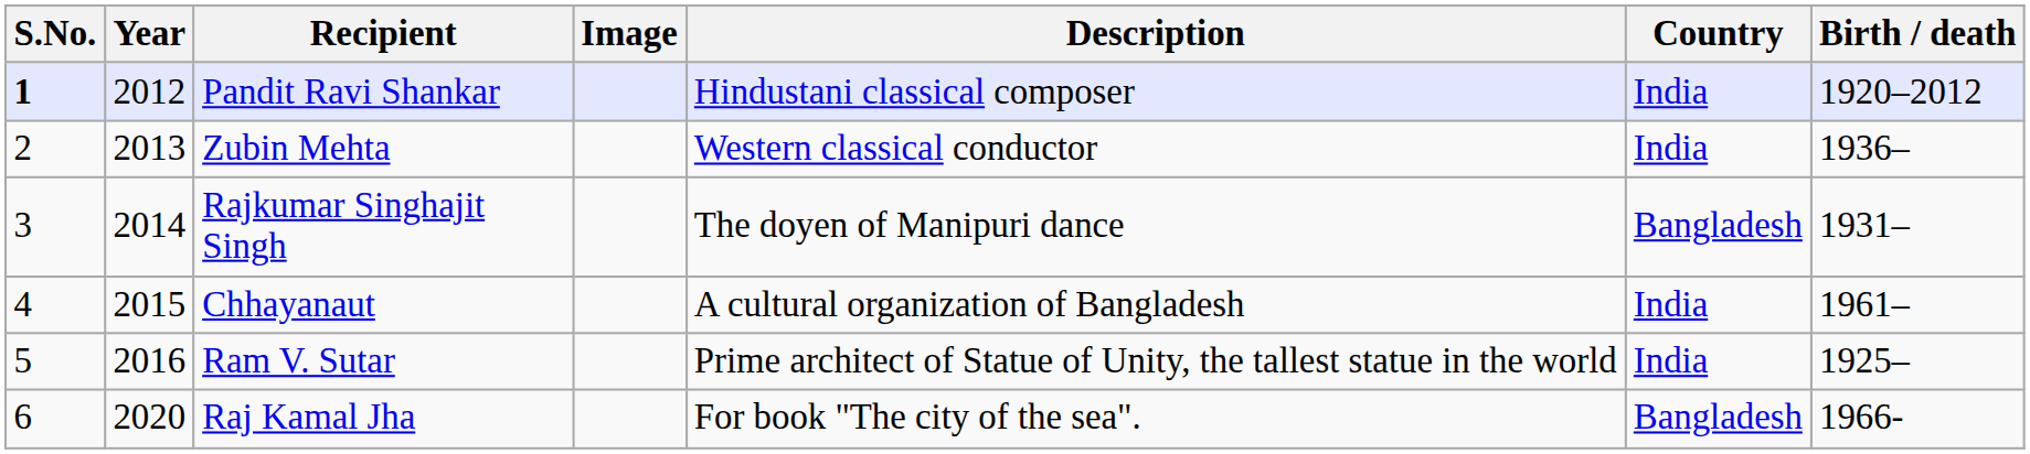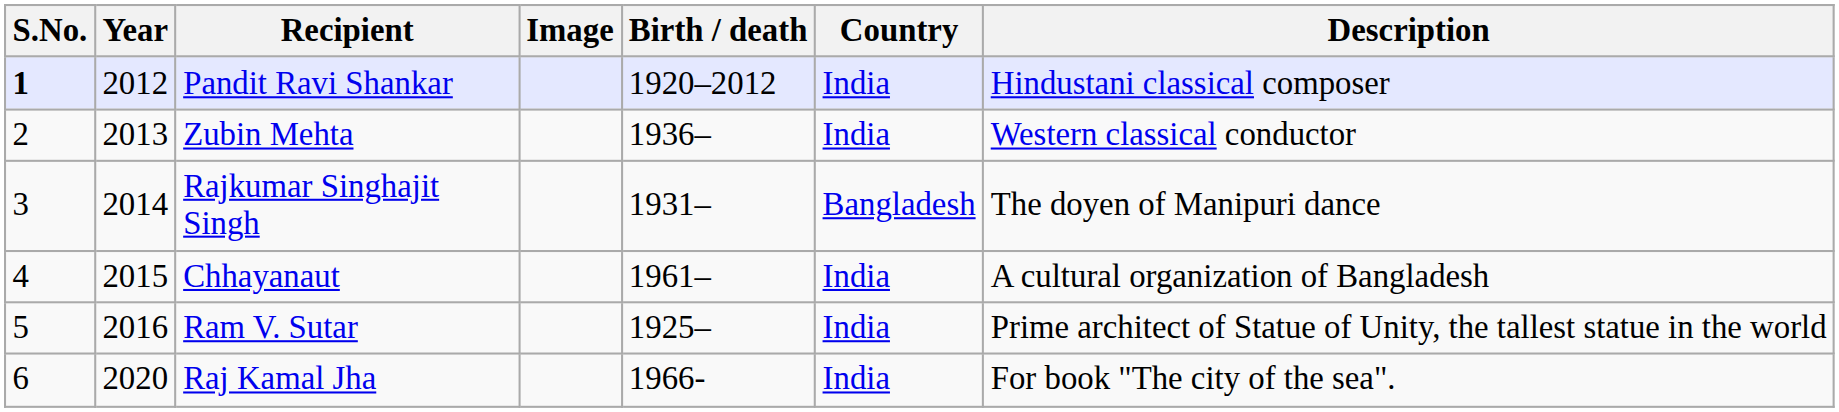 <table class="wikitable">
 <tr>
 <th>S.No.</th>
 <th>Year</th>
 <th width = 160em>Recipient</th>
 <th class = "unsortable">Image</th>
+<th>Birth / death</th>
+<th>Country</th>
 <th class = "unsortable">Description</th>
-<th>Country</th>
-<th>Birth / death</th>
 </tr>
 <tr bgcolor="#e4e8ff" width=30>
 <td><strong>1</strong></td>
 <td>2012</td>
 <td><a href='#'>Pandit Ravi Shankar</a></td>
 <td></td>
+<td>1920–2012</td>
+<td> <a href='#'>India</a></td>
 <td><a href='#'>Hindustani classical</a> composer</td>
-<td> <a href='#'>India</a></td>
-<td>1920–2012</td>
 </tr>
 <tr>
 <td>2</td>
 <td>2013</td>
 <td><a href='#'>Zubin Mehta</a></td>
 <td></td>
+<td>1936–</td>
+<td> <a href='#'>India</a></td>
 <td><a href='#'>Western classical</a> conductor</td>
-<td> <a href='#'>India</a></td>
-<td>1936–</td>
 </tr>
 <tr>
 <td>3</td>
 <td>2014</td>
 <td><a href='#'>Rajkumar Singhajit Singh</a></td>
 <td></td>
+<td>1931–</td>
+<td> <a href='#'>Bangladesh</a></td>
 <td>The doyen of Manipuri dance</td>
-<td> <a href='#'>Bangladesh</a></td>
-<td>1931–</td>
 </tr>
 <tr>
 <td>4</td>
 <td>2015</td>
 <td><a href='#'>Chhayanaut</a></td>
 <td></td>
+<td>1961–</td>
+<td> <a href='#'>India</a></td>
 <td>A cultural organization of Bangladesh</td>
-<td> <a href='#'>India</a></td>
-<td>1961–</td>
 </tr>
 <tr>
 <td>5</td>
 <td>2016</td>
 <td><a href='#'>Ram V. Sutar</a></td>
 <td></td>
+<td>1925–</td>
+<td> <a href='#'>India</a></td>
 <td>Prime architect of Statue of Unity, the tallest statue in the world</td>
-<td> <a href='#'>India</a></td>
-<td>1925–</td>
 </tr>
 <tr>
 <td>6</td>
 <td>2020</td>
 <td><a href='#'>Raj Kamal Jha</a></td>
 <td></td>
+<td>1966-</td>
+<td> <a href='#'>India</a></td>
 <td>For book "The city of the sea".</td>
-<td> <a href='#'>Bangladesh</a></td>
-<td>1966-</td>
 </tr>
 </table>
